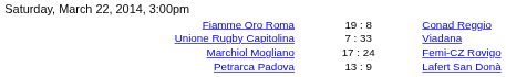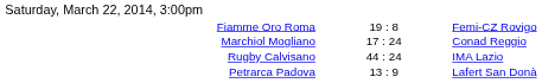 <table style="width:70%;" cellspacing="1">
 <tr>
 <th width=35%></th>
 <th width=15%></th>
 <th></th>
 </tr>
 <tr>
 <td>Saturday, March 22, 2014, 3:00pm</td>
 </tr>
 <tr style=font-size:90%>
 <td align=right><a href='#'>Fiamme Oro Roma</a></td>
 <td align=center>19 : 8</td>
-<td><a href='#'>Conad Reggio</a></td>
-</tr>
-<tr style=font-size:90%>
-<td align=right><a href='#'>Unione Rugby Capitolina</a></td>
-<td align=center>7 : 33</td>
-<td><a href='#'>Viadana</a></td>
+<td><a href='#'>Femi-CZ Rovigo</a></td>
 </tr>
 <tr style=font-size:90%>
 <td align=right><a href='#'>Marchiol Mogliano</a></td>
 <td align=center>17 : 24</td>
-<td><a href='#'>Femi-CZ Rovigo</a></td>
+<td><a href='#'>Conad Reggio</a></td>
+</tr>
+<tr style=font-size:90%>
+<td align=right><a href='#'>Rugby Calvisano</a></td>
+<td align=center>44 : 24</td>
+<td><a href='#'>IMA Lazio</a></td>
 </tr>
 <tr style=font-size:90%>
 <td align=right><a href='#'>Petrarca Padova</a></td>
 <td align=center>13 : 9</td>
 <td><a href='#'>Lafert San Donà</a></td>
 </tr>
 </table>
